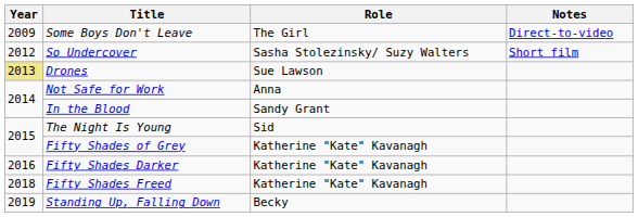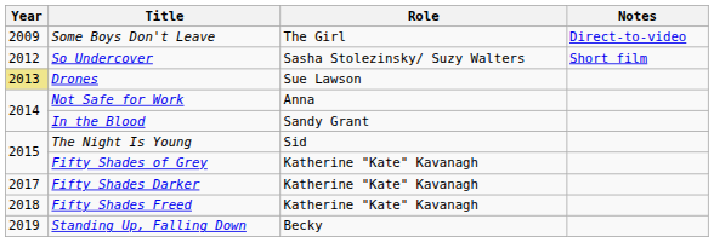 <table class="wikitable sortable" style="width:80%;">
 <tr>
 <th>Year</th>
 <th>Title</th>
 <th>Role</th>
 <th class="unsortable">Notes</th>
 </tr>
 <tr>
 <td>2009</td>
 <td><em>Some Boys Don't Leave</em></td>
 <td>The Girl</td>
 <td><a href='#'>Direct-to-video</a></td>
 </tr>
 <tr>
 <td>2012</td>
 <td><em><a href='#'>So Undercover</a></em></td>
 <td>Sasha Stolezinsky/ Suzy Walters</td>
 <td><a href='#'>Short film</a></td>
 </tr>
 <tr>
 <td style="background: khaki;">2013</td>
 <td><em><a href='#'>Drones</a></em></td>
 <td>Sue Lawson</td>
 <td></td>
 </tr>
 <tr>
 <td rowspan="2">2014</td>
 <td><em><a href='#'>Not Safe for Work</a></em></td>
 <td>Anna</td>
 <td></td>
 </tr>
 <tr>
 <td><em><a href='#'>In the Blood</a></em></td>
 <td>Sandy Grant</td>
 <td></td>
 </tr>
 <tr>
 <td rowspan="2">2015</td>
 <td><em>The Night Is Young</em></td>
 <td>Sid</td>
 <td></td>
 </tr>
 <tr>
 <td><em><a href='#'>Fifty Shades of Grey</a></em></td>
 <td>Katherine "Kate" Kavanagh</td>
 <td></td>
 </tr>
 <tr>
-<td>2016</td>
+<td>2017</td>
 <td><em><a href='#'>Fifty Shades Darker</a></em></td>
 <td>Katherine "Kate" Kavanagh</td>
 <td></td>
 </tr>
 <tr>
 <td>2018</td>
 <td><em><a href='#'>Fifty Shades Freed</a></em></td>
 <td>Katherine "Kate" Kavanagh</td>
 <td></td>
 </tr>
 <tr>
 <td>2019</td>
 <td><em><a href='#'>Standing Up, Falling Down</a></em></td>
 <td>Becky</td>
 <td></td>
 </tr>
 </table>
